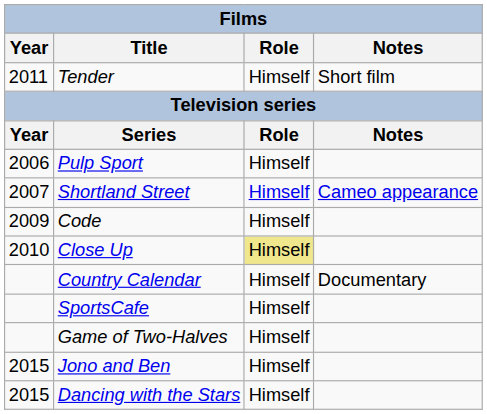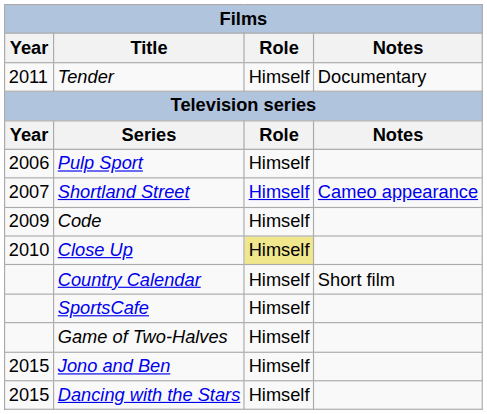 <table class="wikitable">
 <tr style="background:#ccc; text-align:center;">
 <th colspan="4" style="background: LightSteelBlue;">Films</th>
 </tr>
 <tr style="background:#ccc; text-align:center;">
 <th>Year</th>
 <th>Title</th>
 <th>Role</th>
 <th>Notes</th>
 </tr>
 <tr>
 <td>2011</td>
 <td><em>Tender</em></td>
 <td>Himself</td>
-<td>Short film</td>
+<td>Documentary</td>
 </tr>
 <tr style="background:#ccc; text-align:center;">
 <th colspan="4" style="background: LightSteelBlue;">Television series</th>
 </tr>
 <tr style="background:#ccc; text-align:center;">
 <th>Year</th>
 <th>Series</th>
 <th>Role</th>
 <th>Notes</th>
 </tr>
 <tr>
 <td>2006</td>
 <td><em><a href='#'>Pulp Sport</a></em></td>
 <td>Himself</td>
 <td></td>
 </tr>
 <tr>
 <td>2007</td>
 <td><em><a href='#'>Shortland Street</a></em></td>
 <td><a href='#'>Himself</a></td>
 <td><a href='#'>Cameo appearance</a></td>
 </tr>
 <tr>
 <td>2009</td>
 <td><em>Code</em></td>
 <td>Himself</td>
 <td></td>
 </tr>
 <tr>
 <td>2010</td>
 <td><em><a href='#'>Close Up</a></em></td>
 <td style="background: khaki;">Himself</td>
 <td></td>
 </tr>
 <tr>
 <td></td>
 <td><em><a href='#'>Country Calendar</a></em></td>
 <td>Himself</td>
-<td>Documentary</td>
+<td>Short film</td>
 </tr>
 <tr>
 <td></td>
 <td><em><a href='#'>SportsCafe</a></em></td>
 <td>Himself</td>
 <td></td>
 </tr>
 <tr>
 <td></td>
 <td><em>Game of Two-Halves</em></td>
 <td>Himself</td>
 <td></td>
 </tr>
 <tr>
 <td>2015</td>
 <td><em><a href='#'>Jono and Ben</a></em></td>
 <td>Himself</td>
 <td></td>
 </tr>
 <tr>
 <td>2015</td>
 <td><em><a href='#'>Dancing with the Stars</a></em></td>
 <td>Himself</td>
 <td></td>
 </tr>
 </table>
